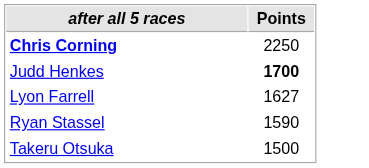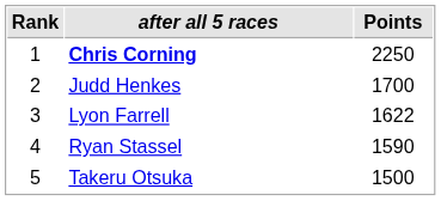 <table cellspacing="1" cellpadding="3" style="border:1px solid #aaa; font-size:86%;">
 <tr style="background:#e4e4e4;">
+<th style="border-bottom:1px solid #aaa; width:10px;">Rank</th>
 <th style="border-bottom:1px solid #aaa; width:200px;"><em>after all 5 races</em></th>
 <th style="border-bottom:1px solid #aaa; width:50px;">Points</th>
 </tr>
 <tr>
+<td align=center>1</td>
 <td><strong> <a href='#'>Chris Corning</a></strong></td>
 <td align=center>2250</td>
 </tr>
 <tr>
+<td align=center>2</td>
 <td> <a href='#'>Judd Henkes</a></td>
-<td align=center><strong>1700</strong></td>
+<td align=center>1700</td>
 </tr>
 <tr>
+<td align=center>3</td>
 <td> <a href='#'>Lyon Farrell</a></td>
-<td align=center>1627</td>
+<td align=center>1622</td>
 </tr>
 <tr>
+<td align=center>4</td>
 <td> <a href='#'>Ryan Stassel</a></td>
 <td align=center>1590</td>
 </tr>
 <tr>
+<td align=center>5</td>
 <td> <a href='#'>Takeru Otsuka</a></td>
 <td align=center>1500</td>
 </tr>
 </table>
